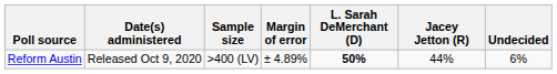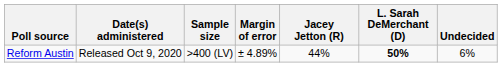 <table class="wikitable" style="font-size:90%;text-align:center;">
 <tr valign=bottom>
 <th>Poll source</th>
 <th>Date(s)<br>administered</th>
 <th>Sample<br>size</th>
 <th>Margin<br>of error</th>
+<th style="width:100px;">Jacey<br>Jetton (R)</th>
 <th style="width:100px;">L. Sarah<br>DeMerchant (D)</th>
-<th style="width:100px;">Jacey<br>Jetton (R)</th>
 <th>Undecided</th>
 </tr>
 <tr>
 <td style="text-align:left;"><a href='#'>Reform Austin</a></td>
 <td>Released Oct 9, 2020</td>
 <td>>400 (LV)</td>
 <td>± 4.89%</td>
+<td>44%</td>
 <td><strong>50%</strong></td>
-<td>44%</td>
 <td>6%</td>
 </tr>
 </table>
